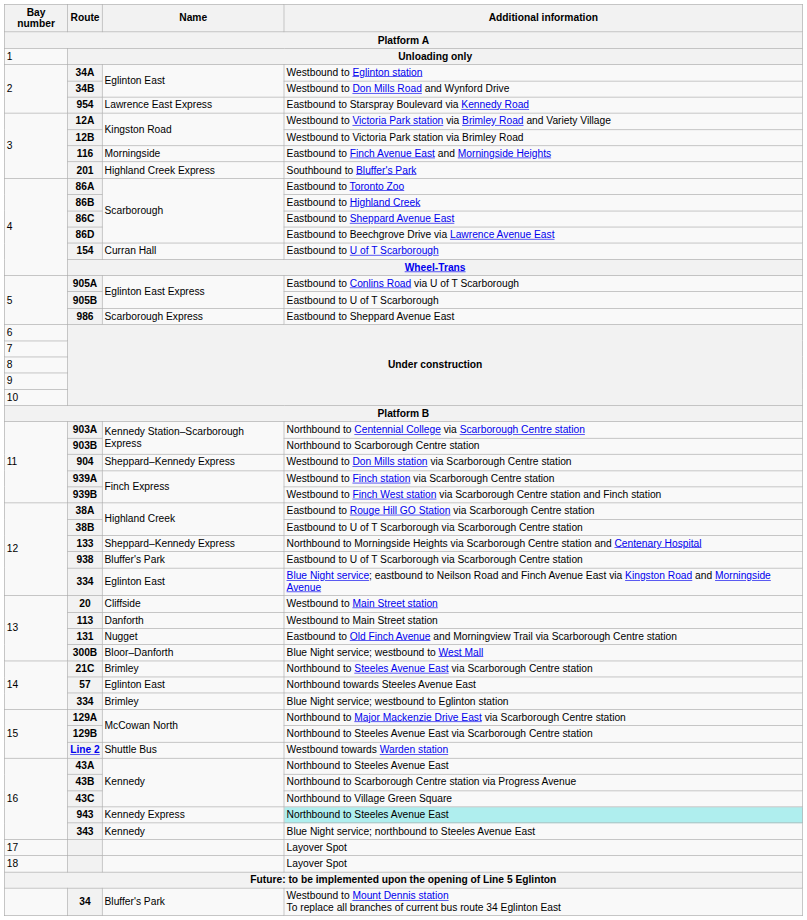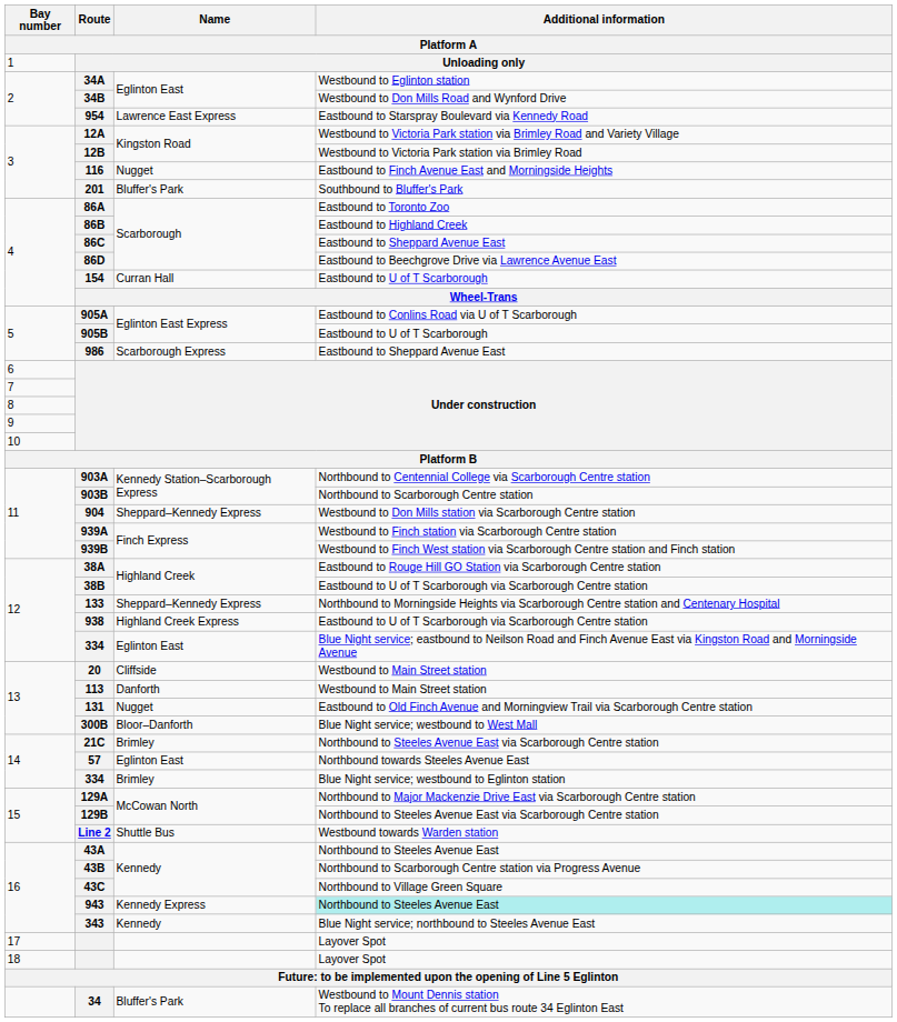 <table class="wikitable">
 <tr>
 <th>Bay number</th>
 <th>Route</th>
 <th>Name</th>
 <th>Additional information</th>
 </tr>
 <tr>
 <th colspan="4">Platform A</th>
 </tr>
 <tr>
 <td>1</td>
 <th colspan="3">Unloading only</th>
 </tr>
 <tr>
 <td rowspan="3">2</td>
 <th>34A</th>
 <td rowspan="2">Eglinton East</td>
 <td>Westbound to <a href='#'>Eglinton station</a></td>
 </tr>
 <tr>
 <th>34B</th>
 <td>Westbound to <a href='#'>Don Mills Road</a> and Wynford Drive<br></td>
 </tr>
 <tr>
 <th>954</th>
 <td>Lawrence East Express</td>
 <td>Eastbound to Starspray Boulevard via <a href='#'>Kennedy Road</a></td>
 </tr>
 <tr>
 <td rowspan="4">3</td>
 <th>12A</th>
 <td rowspan="2">Kingston Road</td>
 <td>Westbound to <a href='#'>Victoria Park station</a> via <a href='#'>Brimley Road</a> and Variety Village</td>
 </tr>
 <tr>
 <th>12B</th>
 <td>Westbound to Victoria Park station via Brimley Road</td>
 </tr>
 <tr>
 <th>116</th>
-<td>Morningside</td>
+<td>Nugget</td>
 <td>Eastbound to <a href='#'>Finch Avenue East</a> and <a href='#'>Morningside Heights</a></td>
 </tr>
 <tr>
 <th>201</th>
-<td>Highland Creek Express</td>
+<td>Bluffer's Park</td>
 <td>Southbound to <a href='#'>Bluffer's Park</a><br></td>
 </tr>
 <tr>
 <td rowspan="6">4</td>
 <th>86A</th>
 <td rowspan="4">Scarborough</td>
 <td>Eastbound to <a href='#'>Toronto Zoo</a></td>
 </tr>
 <tr>
 <th>86B</th>
 <td>Eastbound to <a href='#'>Highland Creek</a><br></td>
 </tr>
 <tr>
 <th>86C</th>
 <td>Eastbound to <a href='#'>Sheppard Avenue East</a></td>
 </tr>
 <tr>
 <th>86D</th>
 <td>Eastbound to Beechgrove Drive via <a href='#'>Lawrence Avenue East</a></td>
 </tr>
 <tr>
 <th>154</th>
 <td>Curran Hall</td>
 <td>Eastbound to <a href='#'>U of T Scarborough</a></td>
 </tr>
 <tr>
 <th colspan="3"><a href='#'>Wheel-Trans</a></th>
 </tr>
 <tr>
 <td rowspan="3">5</td>
 <th>905A</th>
 <td rowspan="2">Eglinton East Express</td>
 <td>Eastbound to <a href='#'>Conlins Road</a> via U of T Scarborough<br></td>
 </tr>
 <tr>
 <th>905B</th>
 <td>Eastbound to U of T Scarborough<br></td>
 </tr>
 <tr>
 <th>986</th>
 <td>Scarborough Express</td>
 <td>Eastbound to Sheppard Avenue East<br></td>
 </tr>
 <tr>
 <td>6</td>
 <th colspan="3" rowspan="5">Under construction</th>
 </tr>
 <tr>
 <td>7</td>
 </tr>
 <tr>
 <td>8</td>
 </tr>
 <tr>
 <td>9</td>
 </tr>
 <tr>
 <td>10</td>
 </tr>
 <tr>
 <th colspan="4">Platform B</th>
 </tr>
 <tr>
 <td rowspan="5">11</td>
 <th>903A</th>
 <td rowspan="2">Kennedy Station–Scarborough Express</td>
 <td>Northbound to <a href='#'>Centennial College</a> via <a href='#'>Scarborough Centre station</a></td>
 </tr>
 <tr>
 <th>903B</th>
 <td>Northbound to Scarborough Centre station</td>
 </tr>
 <tr>
 <th>904</th>
 <td>Sheppard–Kennedy Express</td>
 <td>Westbound to <a href='#'>Don Mills station</a> via Scarborough Centre station</td>
 </tr>
 <tr>
 <th>939A</th>
 <td rowspan="2">Finch Express</td>
 <td>Westbound to <a href='#'>Finch station</a> via Scarborough Centre station</td>
 </tr>
 <tr>
 <th>939B</th>
 <td>Westbound to <a href='#'>Finch West station</a> via Scarborough Centre station and Finch station</td>
 </tr>
 <tr>
 <td rowspan="5">12</td>
 <th>38A</th>
 <td rowspan="2">Highland Creek</td>
 <td>Eastbound to <a href='#'>Rouge Hill GO Station</a> via Scarborough Centre station</td>
 </tr>
 <tr>
 <th>38B</th>
 <td>Eastbound to U of T Scarborough via Scarborough Centre station</td>
 </tr>
 <tr>
 <th>133</th>
 <td>Sheppard–Kennedy Express</td>
 <td>Northbound to Morningside Heights via Scarborough Centre station and <a href='#'>Centenary Hospital</a></td>
 </tr>
 <tr>
 <th>938</th>
-<td>Bluffer's Park</td>
+<td>Highland Creek Express</td>
 <td>Eastbound to U of T Scarborough via Scarborough Centre station<br></td>
 </tr>
 <tr>
 <th>334</th>
 <td>Eglinton East</td>
 <td><a href='#'>Blue Night service</a>; eastbound to Neilson Road and Finch Avenue East via <a href='#'>Kingston Road</a> and <a href='#'>Morningside Avenue</a></td>
 </tr>
 <tr>
 <td rowspan="4">13</td>
 <th>20</th>
 <td>Cliffside</td>
 <td>Westbound to <a href='#'>Main Street station</a></td>
 </tr>
 <tr>
 <th>113</th>
 <td>Danforth</td>
 <td>Westbound to Main Street station</td>
 </tr>
 <tr>
 <th>131</th>
 <td>Nugget</td>
 <td>Eastbound to <a href='#'>Old Finch Avenue</a> and Morningview Trail via Scarborough Centre station</td>
 </tr>
 <tr>
 <th>300B</th>
 <td>Bloor–Danforth</td>
 <td>Blue Night service; westbound to <a href='#'>West Mall</a></td>
 </tr>
 <tr>
 <td rowspan="3">14</td>
 <th>21C</th>
 <td>Brimley</td>
 <td>Northbound to <a href='#'>Steeles Avenue East</a> via Scarborough Centre station</td>
 </tr>
 <tr>
 <th>57</th>
 <td>Eglinton East</td>
 <td>Northbound towards Steeles Avenue East</td>
 </tr>
 <tr>
 <th>334</th>
 <td>Brimley</td>
 <td>Blue Night service; westbound to Eglinton station</td>
 </tr>
 <tr>
 <td rowspan="3">15</td>
 <th>129A</th>
 <td rowspan="2">McCowan North</td>
 <td>Northbound to <a href='#'>Major Mackenzie Drive East</a> via Scarborough Centre station</td>
 </tr>
 <tr>
 <th>129B</th>
 <td>Northbound to Steeles Avenue East via Scarborough Centre station</td>
 </tr>
 <tr>
 <th><a href='#'>Line 2</a></th>
 <td>Shuttle Bus</td>
 <td>Westbound towards <a href='#'>Warden station</a><br></td>
 </tr>
 <tr>
 <td rowspan="5">16</td>
 <th>43A</th>
 <td rowspan="3">Kennedy</td>
 <td>Northbound to Steeles Avenue East</td>
 </tr>
 <tr>
 <th>43B</th>
 <td>Northbound to Scarborough Centre station via Progress Avenue</td>
 </tr>
 <tr>
 <th>43C</th>
 <td>Northbound to Village Green Square<br></td>
 </tr>
 <tr>
 <th>943</th>
 <td>Kennedy Express</td>
 <td style="background: paleturquoise;">Northbound to Steeles Avenue East<br></td>
 </tr>
 <tr>
 <th>343</th>
 <td>Kennedy</td>
 <td>Blue Night service; northbound to Steeles Avenue East</td>
 </tr>
 <tr>
 <td>17</td>
 <th></th>
 <td></td>
 <td>Layover Spot</td>
 </tr>
 <tr>
 <td>18</td>
 <th></th>
 <td></td>
 <td>Layover Spot</td>
 </tr>
 <tr>
 <th colspan="4">Future: to be implemented upon the opening of Line 5 Eglinton</th>
 </tr>
 <tr>
 <td></td>
 <th>34</th>
 <td>Bluffer's Park</td>
 <td>Westbound to <a href='#'>Mount Dennis station</a><br>To replace all branches of current bus route 34 Eglinton East</td>
 </tr>
 </table>
